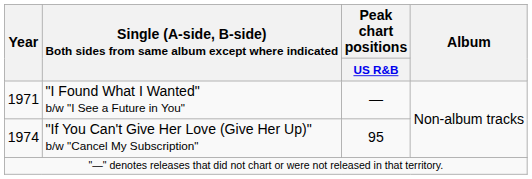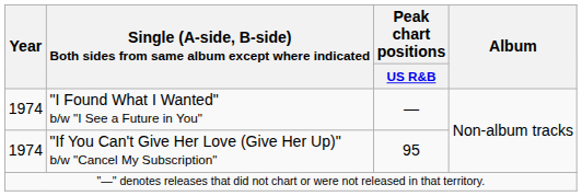 <table class="wikitable">
 <tr>
 <th scope="col" rowspan="2">Year</th>
 <th scope="col" rowspan="2">Single (A-side, B-side)<br><small>Both sides from same album except where indicated</small></th>
 <th scope="col" colspan="1">Peak chart positions</th>
 <th scope="col" rowspan="2">Album</th>
 </tr>
 <tr>
 <th align="center" width="40"><small><a href='#'>US R&B</a></small><br></th>
 </tr>
 <tr>
-<td align="center">1971</td>
+<td align="center">1974</td>
 <td align="left">"I Found What I Wanted"<br><small>b/w "I See a Future in You"</small></td>
 <td align="center">—</td>
 <td align="left" rowspan="2">Non-album tracks</td>
 </tr>
 <tr>
 <td align="center">1974</td>
 <td align="left">"If You Can't Give Her Love (Give Her Up)"<br><small>b/w "Cancel My Subscription"</small></td>
 <td align="center">95</td>
 </tr>
 <tr>
 <td colspan="6" style="text-align:center; font-size:9pt;">"—" denotes releases that did not chart or were not released in that territory.</td>
 </tr>
 </table>
